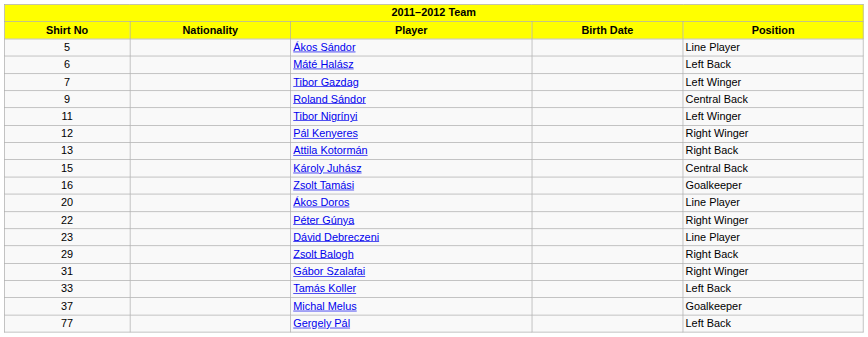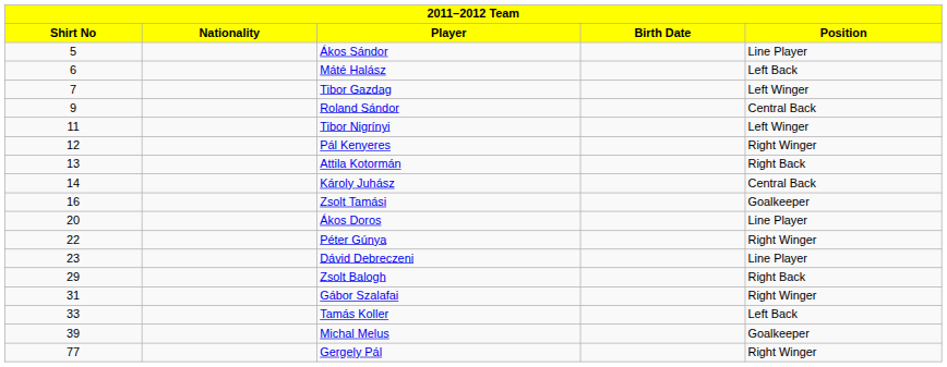 <table class="wikitable collapsible collapsed" style="width:100%">
 <tr>
 <th colspan=5 style="background-color:yellow;color:black;text-align:center;"> <strong>2011–2012 Team</strong></th>
 </tr>
 <tr>
 <th style="color:black; background:yellow">Shirt No</th>
 <th style="color:black; background:yellow">Nationality</th>
 <th style="color:black; background:yellow">Player</th>
 <th style="color:black; background:yellow">Birth Date</th>
 <th style="color:black; background:yellow">Position</th>
 </tr>
 <tr>
 <td align=center>5</td>
 <td></td>
 <td><a href='#'>Ákos Sándor</a></td>
 <td></td>
 <td>Line Player</td>
 </tr>
 <tr>
 <td align=center>6</td>
 <td></td>
 <td><a href='#'>Máté Halász</a></td>
 <td></td>
 <td>Left Back</td>
 </tr>
 <tr>
 <td align=center>7</td>
 <td></td>
 <td><a href='#'>Tibor Gazdag</a></td>
 <td></td>
 <td>Left Winger</td>
 </tr>
 <tr>
 <td align=center>9</td>
 <td></td>
 <td><a href='#'>Roland Sándor</a></td>
 <td></td>
 <td>Central Back</td>
 </tr>
 <tr>
 <td align=center>11</td>
 <td></td>
 <td><a href='#'>Tibor Nigrínyi</a></td>
 <td></td>
 <td>Left Winger</td>
 </tr>
 <tr>
 <td align=center>12</td>
 <td></td>
 <td><a href='#'>Pál Kenyeres</a></td>
 <td></td>
 <td>Right Winger</td>
 </tr>
 <tr>
 <td align=center>13</td>
 <td></td>
 <td><a href='#'>Attila Kotormán</a></td>
 <td></td>
 <td>Right Back</td>
 </tr>
 <tr>
-<td align=center>15</td>
+<td align=center>14</td>
 <td></td>
 <td><a href='#'>Károly Juhász</a></td>
 <td></td>
 <td>Central Back</td>
 </tr>
 <tr>
 <td align=center>16</td>
 <td></td>
 <td><a href='#'>Zsolt Tamási</a></td>
 <td></td>
 <td>Goalkeeper</td>
 </tr>
 <tr>
 <td align=center>20</td>
 <td></td>
 <td><a href='#'>Ákos Doros</a></td>
 <td></td>
 <td>Line Player</td>
 </tr>
 <tr>
 <td align=center>22</td>
 <td></td>
 <td><a href='#'>Péter Gúnya</a></td>
 <td></td>
 <td>Right Winger</td>
 </tr>
 <tr>
 <td align=center>23</td>
 <td></td>
 <td><a href='#'>Dávid Debreczeni</a></td>
 <td></td>
 <td>Line Player</td>
 </tr>
 <tr>
 <td align=center>29</td>
 <td></td>
 <td><a href='#'>Zsolt Balogh</a></td>
 <td></td>
 <td>Right Back</td>
 </tr>
 <tr>
 <td align=center>31</td>
 <td></td>
 <td><a href='#'>Gábor Szalafai</a></td>
 <td></td>
 <td>Right Winger</td>
 </tr>
 <tr>
 <td align=center>33</td>
 <td></td>
 <td><a href='#'>Tamás Koller</a></td>
 <td></td>
 <td>Left Back</td>
 </tr>
 <tr>
-<td align=center>37</td>
+<td align=center>39</td>
 <td></td>
 <td><a href='#'>Michal Melus</a></td>
 <td></td>
 <td>Goalkeeper</td>
 </tr>
 <tr>
 <td align=center>77</td>
 <td></td>
 <td><a href='#'>Gergely Pál</a></td>
 <td></td>
-<td>Left Back</td>
+<td>Right Winger</td>
 </tr>
 </table>
